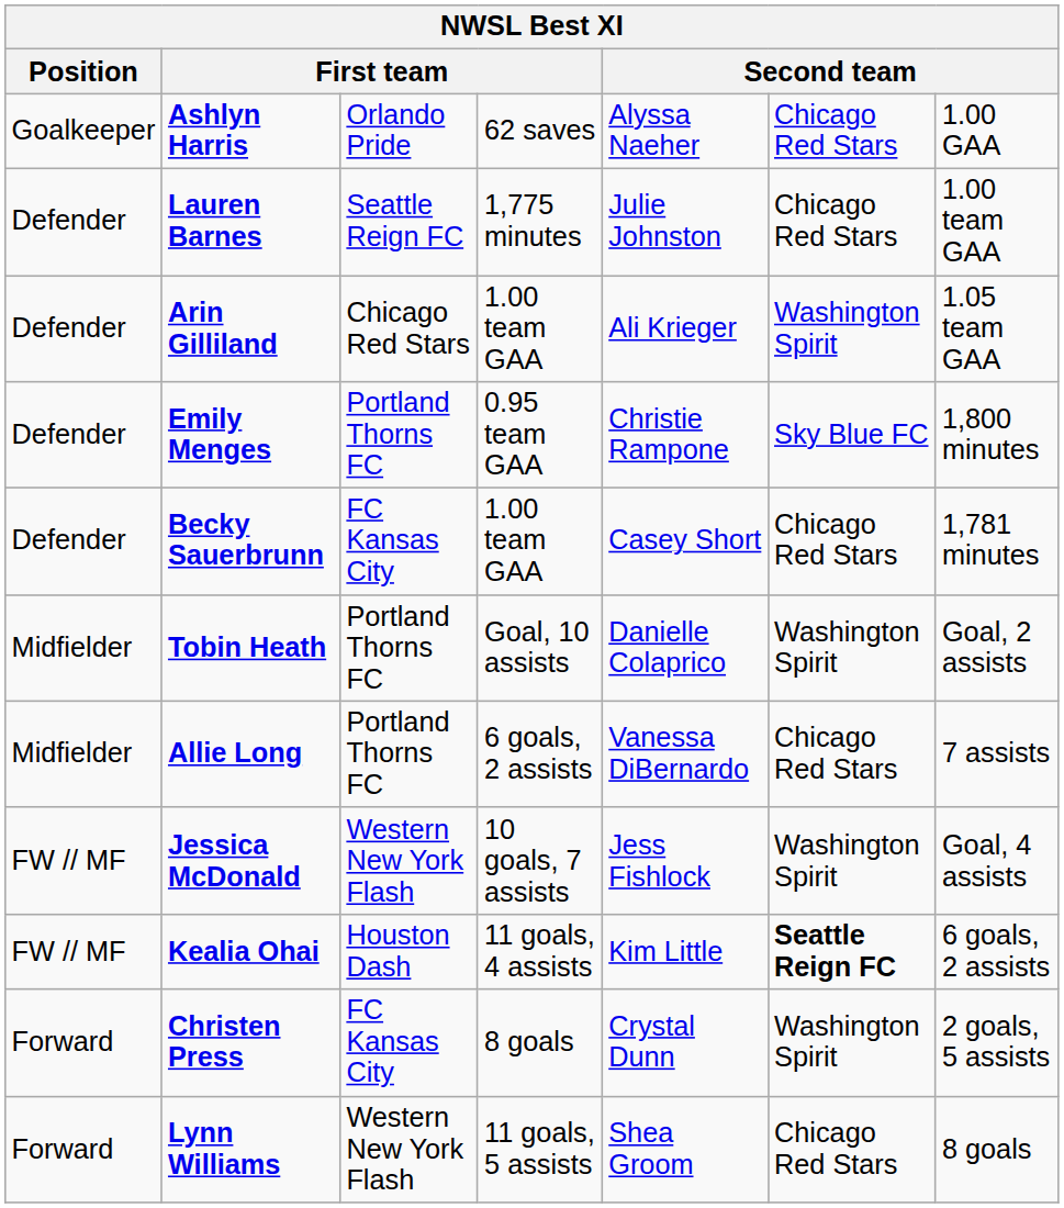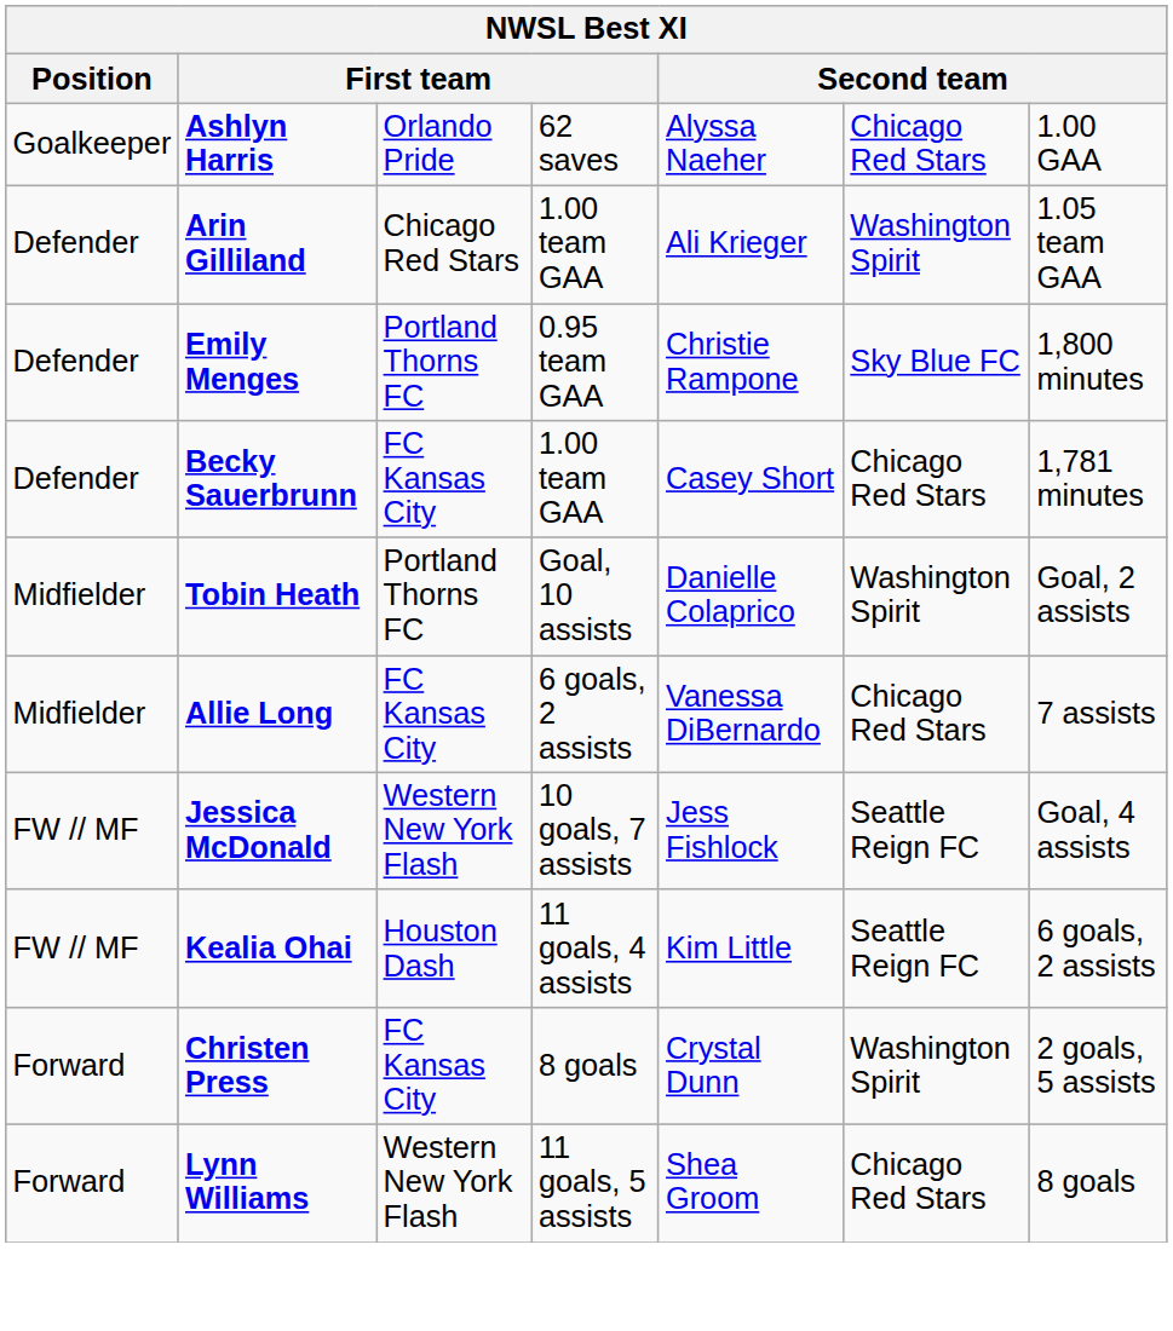 <table class="wikitable">
 <tr>
 <th colspan=7>NWSL Best XI </th>
 </tr>
 <tr>
 <th>Position</th>
 <th colspan=3>First team</th>
 <th colspan=3>Second team</th>
 </tr>
 <tr>
 <td>Goalkeeper</td>
 <td> <strong><a href='#'>Ashlyn Harris</a></strong></td>
 <td><a href='#'>Orlando Pride</a></td>
 <td>62 saves</td>
 <td> <a href='#'>Alyssa Naeher</a></td>
 <td><a href='#'>Chicago Red Stars</a></td>
 <td>1.00 GAA</td>
-</tr>
-<tr>
-<td>Defender</td>
-<td> <strong><a href='#'>Lauren Barnes</a></strong></td>
-<td><a href='#'>Seattle Reign FC</a></td>
-<td>1,775 minutes</td>
-<td>  <a href='#'>Julie Johnston</a></td>
-<td>Chicago Red Stars</td>
-<td>1.00 team GAA</td>
 </tr>
 <tr>
 <td>Defender</td>
 <td> <strong><a href='#'>Arin Gilliland</a></strong></td>
 <td>Chicago Red Stars</td>
 <td>1.00 team GAA</td>
 <td> <a href='#'>Ali Krieger</a></td>
 <td><a href='#'>Washington Spirit</a></td>
 <td>1.05 team GAA</td>
 </tr>
 <tr>
 <td>Defender</td>
 <td> <strong><a href='#'>Emily Menges</a></strong></td>
 <td><a href='#'>Portland Thorns FC</a></td>
 <td>0.95 team GAA</td>
 <td> <a href='#'>Christie Rampone</a></td>
 <td><a href='#'>Sky Blue FC</a></td>
 <td>1,800 minutes</td>
 </tr>
 <tr>
 <td>Defender</td>
 <td> <strong><a href='#'>Becky Sauerbrunn</a></strong></td>
 <td><a href='#'>FC Kansas City</a></td>
 <td>1.00 team GAA</td>
 <td> <a href='#'>Casey Short</a></td>
 <td>Chicago Red Stars</td>
 <td>1,781 minutes</td>
 </tr>
 <tr>
 <td>Midfielder</td>
 <td> <strong><a href='#'>Tobin Heath</a></strong></td>
 <td>Portland Thorns FC</td>
 <td>Goal, 10 assists</td>
 <td> <a href='#'>Danielle Colaprico</a></td>
 <td>Washington Spirit</td>
 <td>Goal, 2 assists</td>
 </tr>
 <tr>
 <td>Midfielder</td>
 <td> <strong><a href='#'>Allie Long</a></strong></td>
-<td>Portland Thorns FC</td>
+<td><a href='#'>FC Kansas City</a></td>
 <td>6 goals, 2 assists</td>
 <td> <a href='#'>Vanessa DiBernardo</a></td>
 <td>Chicago Red Stars</td>
 <td>7 assists</td>
 </tr>
 <tr>
 <td>FW // MF</td>
 <td> <strong><a href='#'>Jessica McDonald</a></strong></td>
 <td><a href='#'>Western New York Flash</a></td>
 <td>10 goals, 7 assists</td>
 <td> <a href='#'>Jess Fishlock</a></td>
-<td>Washington Spirit</td>
+<td>Seattle Reign FC</td>
 <td>Goal, 4 assists</td>
 </tr>
 <tr>
 <td>FW // MF</td>
 <td> <strong><a href='#'>Kealia Ohai</a></strong></td>
 <td><a href='#'>Houston Dash</a></td>
 <td>11 goals, 4 assists</td>
 <td> <a href='#'>Kim Little</a></td>
-<td><strong>Seattle Reign FC</strong></td>
+<td>Seattle Reign FC</td>
 <td>6 goals, 2 assists</td>
 </tr>
 <tr>
 <td>Forward</td>
 <td> <strong><a href='#'>Christen Press</a></strong></td>
 <td><a href='#'>FC Kansas City</a></td>
 <td>8 goals</td>
 <td> <a href='#'>Crystal Dunn</a></td>
 <td>Washington Spirit</td>
 <td>2 goals, 5 assists</td>
 </tr>
 <tr>
 <td>Forward</td>
 <td> <strong><a href='#'>Lynn Williams</a></strong></td>
 <td>Western New York Flash</td>
 <td>11 goals, 5 assists</td>
 <td> <a href='#'>Shea Groom</a></td>
 <td>Chicago Red Stars</td>
 <td>8 goals</td>
 </tr>
 </table>
